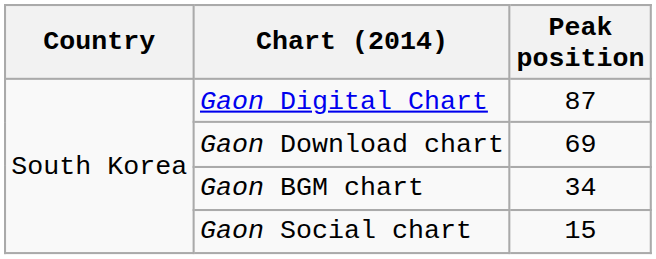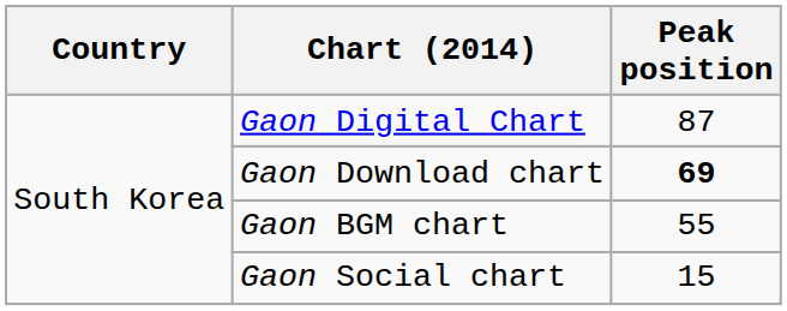 <table class="wikitable sortable">
 <tr>
 <th>Country</th>
 <th>Chart (2014)</th>
 <th>Peak<br>position</th>
 </tr>
 <tr>
 <td rowspan="4">South Korea</td>
 <td><a href='#'><em>Gaon</em> Digital Chart</a></td>
 <td align="center">87</td>
 </tr>
 <tr>
 <td><em>Gaon</em> Download chart</td>
-<td align="center">69</td>
+<td align="center"><strong>69</strong></td>
 </tr>
 <tr>
 <td><em>Gaon</em> BGM chart</td>
-<td align="center">34</td>
+<td align="center">55</td>
 </tr>
 <tr>
 <td><em>Gaon</em> Social chart</td>
 <td align="center">15</td>
 </tr>
 </table>
